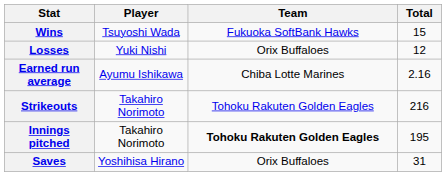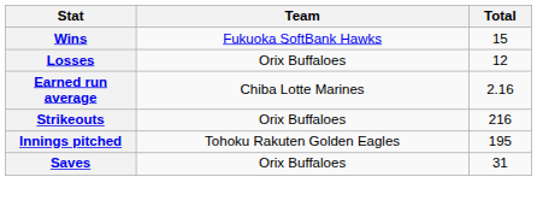 <table class="wikitable" style="text-align:center;">
 <tr>
 <th scope="col" style="width:7%;">Stat</th>
-<th scope="col" style="width:10%;">Player</th>
 <th scope="col" style="width:25%;">Team</th>
 <th scope="col" style="width:3%;">Total</th>
 </tr>
 <tr>
 <th scope="row" style="text-align:center;"><a href='#'>Wins</a></th>
-<td><a href='#'>Tsuyoshi Wada</a></td>
 <td><a href='#'>Fukuoka SoftBank Hawks</a></td>
 <td>15</td>
 </tr>
 <tr>
 <th scope="row" style="text-align:center;"><a href='#'>Losses</a></th>
-<td><a href='#'>Yuki Nishi</a></td>
 <td>Orix Buffaloes</td>
 <td>12</td>
 </tr>
 <tr>
 <th scope="row" style="text-align:center;"><a href='#'>Earned run average</a></th>
-<td><a href='#'>Ayumu Ishikawa</a></td>
 <td>Chiba Lotte Marines</td>
 <td>2.16</td>
 </tr>
 <tr>
 <th scope="row" style="text-align:center;"><a href='#'>Strikeouts</a></th>
-<td><a href='#'>Takahiro Norimoto</a></td>
-<td><a href='#'>Tohoku Rakuten Golden Eagles</a></td>
+<td>Orix Buffaloes</td>
 <td>216</td>
 </tr>
 <tr>
 <th scope="row" style="text-align:center;"><a href='#'>Innings pitched</a></th>
-<td>Takahiro Norimoto</td>
-<td><strong>Tohoku Rakuten Golden Eagles</strong></td>
+<td>Tohoku Rakuten Golden Eagles</td>
 <td>195</td>
 </tr>
 <tr>
 <th scope="row" style="text-align:center;"><a href='#'>Saves</a></th>
-<td><a href='#'>Yoshihisa Hirano</a></td>
 <td>Orix Buffaloes</td>
 <td>31</td>
 </tr>
 </table>
